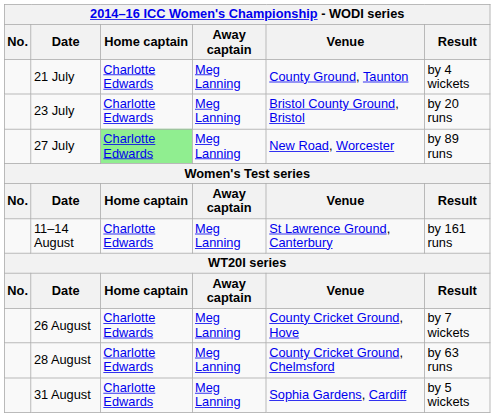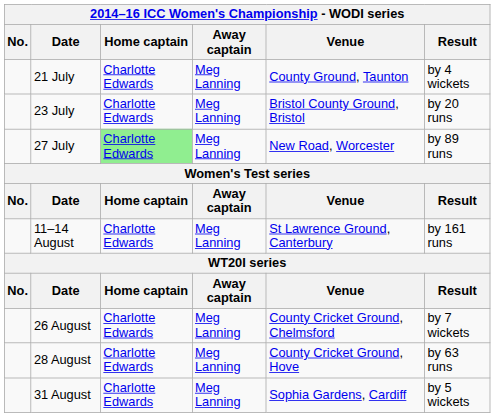 <table class="wikitable">
 <tr>
 <th colspan="9"><a href='#'>2014–16 ICC Women's Championship</a> - WODI series</th>
 </tr>
 <tr>
 <th>No.</th>
 <th>Date</th>
 <th>Home captain</th>
 <th>Away captain</th>
 <th>Venue</th>
 <th>Result</th>
 </tr>
 <tr>
 <td></td>
 <td>21 July</td>
 <td><a href='#'>Charlotte Edwards</a></td>
 <td><a href='#'>Meg Lanning</a></td>
 <td><a href='#'>County Ground</a>, <a href='#'>Taunton</a></td>
 <td> by 4 wickets</td>
 </tr>
 <tr>
 <td></td>
 <td>23 July</td>
 <td><a href='#'>Charlotte Edwards</a></td>
 <td><a href='#'>Meg Lanning</a></td>
 <td><a href='#'>Bristol County Ground</a>, <a href='#'>Bristol</a></td>
 <td> by 20 runs</td>
 </tr>
 <tr>
 <td></td>
 <td>27 July</td>
 <td style="background: lightgreen;"><a href='#'>Charlotte Edwards</a></td>
 <td><a href='#'>Meg Lanning</a></td>
 <td><a href='#'>New Road</a>, <a href='#'>Worcester</a></td>
 <td> by 89 runs</td>
 </tr>
 <tr>
 <th colspan="9">Women's Test series</th>
 </tr>
 <tr>
 <th>No.</th>
 <th>Date</th>
 <th>Home captain</th>
 <th>Away captain</th>
 <th>Venue</th>
 <th>Result</th>
 </tr>
 <tr>
 <td></td>
 <td>11–14 August</td>
 <td><a href='#'>Charlotte Edwards</a></td>
 <td><a href='#'>Meg Lanning</a></td>
 <td><a href='#'>St Lawrence Ground</a>, <a href='#'>Canterbury</a></td>
 <td> by 161 runs</td>
 </tr>
 <tr>
 <th colspan="9">WT20I series</th>
 </tr>
 <tr>
 <th>No.</th>
 <th>Date</th>
 <th>Home captain</th>
 <th>Away captain</th>
 <th>Venue</th>
 <th>Result</th>
 </tr>
 <tr>
 <td></td>
 <td>26 August</td>
 <td><a href='#'>Charlotte Edwards</a></td>
 <td><a href='#'>Meg Lanning</a></td>
-<td><a href='#'>County Cricket Ground</a>, <a href='#'>Hove</a></td>
+<td><a href='#'>County Cricket Ground</a>, <a href='#'>Chelmsford</a></td>
 <td> by 7 wickets</td>
 </tr>
 <tr>
 <td></td>
 <td>28 August</td>
 <td><a href='#'>Charlotte Edwards</a></td>
 <td><a href='#'>Meg Lanning</a></td>
-<td><a href='#'>County Cricket Ground</a>, <a href='#'>Chelmsford</a></td>
+<td><a href='#'>County Cricket Ground</a>, <a href='#'>Hove</a></td>
 <td> by 63 runs</td>
 </tr>
 <tr>
 <td></td>
 <td>31 August</td>
 <td><a href='#'>Charlotte Edwards</a></td>
 <td><a href='#'>Meg Lanning</a></td>
 <td><a href='#'>Sophia Gardens</a>, <a href='#'>Cardiff</a></td>
 <td> by 5 wickets</td>
 </tr>
 </table>
